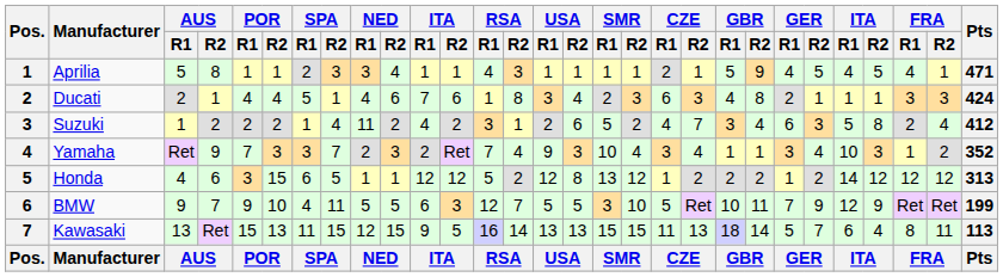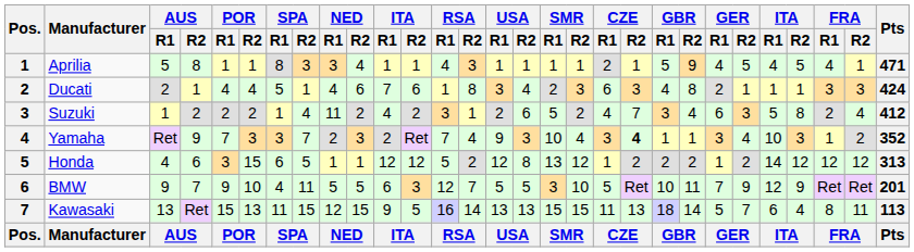 <table class="wikitable" style="font-size: 85%; text-align: center">
 <tr valign="top">
 <th valign="middle" rowspan=2>Pos.</th>
 <th valign="middle" rowspan=2>Manufacturer</th>
 <th colspan=2><a href='#'>AUS</a><br></th>
 <th colspan=2><a href='#'>POR</a><br></th>
 <th colspan=2><a href='#'>SPA</a><br></th>
 <th colspan=2><a href='#'>NED</a><br></th>
 <th colspan=2><a href='#'>ITA</a><br></th>
 <th colspan=2><a href='#'>RSA</a><br></th>
 <th colspan=2><a href='#'>USA</a><br></th>
 <th colspan=2><a href='#'>SMR</a><br></th>
 <th colspan=2><a href='#'>CZE</a><br></th>
 <th colspan=2><a href='#'>GBR</a><br></th>
 <th colspan=2><a href='#'>GER</a><br></th>
 <th colspan=2><a href='#'>ITA</a><br></th>
 <th colspan=2><a href='#'>FRA</a><br></th>
 <th valign="middle" rowspan=2>Pts</th>
 </tr>
 <tr>
 <th>R1</th>
 <th>R2</th>
 <th>R1</th>
 <th>R2</th>
 <th>R1</th>
 <th>R2</th>
 <th>R1</th>
 <th>R2</th>
 <th>R1</th>
 <th>R2</th>
 <th>R1</th>
 <th>R2</th>
 <th>R1</th>
 <th>R2</th>
 <th>R1</th>
 <th>R2</th>
 <th>R1</th>
 <th>R2</th>
 <th>R1</th>
 <th>R2</th>
 <th>R1</th>
 <th>R2</th>
 <th>R1</th>
 <th>R2</th>
 <th>R1</th>
 <th>R2</th>
 </tr>
 <tr>
 <th>1</th>
 <td align="left"> <a href='#'>Aprilia</a></td>
 <td style="background:#dfffdf;">5</td>
 <td style="background:#dfffdf;">8</td>
 <td style="background:#ffffbf;">1</td>
 <td style="background:#ffffbf;">1</td>
-<td style="background:#dfdfdf;">2</td>
+<td style="background:#dfdfdf;">8</td>
 <td style="background:#ffdf9f;">3</td>
 <td style="background:#ffdf9f;">3</td>
 <td style="background:#dfffdf;">4</td>
 <td style="background:#ffffbf;">1</td>
 <td style="background:#ffffbf;">1</td>
 <td style="background:#dfffdf;">4</td>
 <td style="background:#ffdf9f;">3</td>
 <td style="background:#ffffbf;">1</td>
 <td style="background:#ffffbf;">1</td>
 <td style="background:#ffffbf;">1</td>
 <td style="background:#ffffbf;">1</td>
 <td style="background:#dfdfdf;">2</td>
 <td style="background:#ffffbf;">1</td>
 <td style="background:#dfffdf;">5</td>
 <td style="background:#ffdf9f;">9</td>
 <td style="background:#dfffdf;">4</td>
 <td style="background:#dfffdf;">5</td>
 <td style="background:#dfffdf;">4</td>
 <td style="background:#dfffdf;">5</td>
 <td style="background:#dfffdf;">4</td>
 <td style="background:#ffffbf;">1</td>
 <th>471</th>
 </tr>
 <tr>
 <th>2</th>
 <td align="left"> <a href='#'>Ducati</a></td>
 <td style="background:#dfdfdf;">2</td>
 <td style="background:#ffffbf;">1</td>
 <td style="background:#dfffdf;">4</td>
 <td style="background:#dfffdf;">4</td>
 <td style="background:#dfffdf;">5</td>
 <td style="background:#ffffbf;">1</td>
 <td style="background:#dfffdf;">4</td>
 <td style="background:#dfffdf;">6</td>
 <td style="background:#dfffdf;">7</td>
 <td style="background:#dfffdf;">6</td>
 <td style="background:#ffffbf;">1</td>
 <td style="background:#dfffdf;">8</td>
 <td style="background:#ffdf9f;">3</td>
 <td style="background:#dfffdf;">4</td>
 <td style="background:#dfdfdf;">2</td>
 <td style="background:#ffdf9f;">3</td>
 <td style="background:#dfffdf;">6</td>
 <td style="background:#ffdf9f;">3</td>
 <td style="background:#dfffdf;">4</td>
 <td style="background:#dfffdf;">8</td>
 <td style="background:#dfdfdf;">2</td>
 <td style="background:#ffffbf;">1</td>
 <td style="background:#ffffbf;">1</td>
 <td style="background:#ffffbf;">1</td>
 <td style="background:#ffdf9f;">3</td>
 <td style="background:#ffdf9f;">3</td>
 <th>424</th>
 </tr>
 <tr>
 <th>3</th>
 <td align="left"> <a href='#'>Suzuki</a></td>
 <td style="background:#ffffbf;">1</td>
 <td style="background:#dfdfdf;">2</td>
 <td style="background:#dfdfdf;">2</td>
 <td style="background:#dfdfdf;">2</td>
 <td style="background:#ffffbf;">1</td>
 <td style="background:#dfffdf;">4</td>
 <td style="background:#dfffdf;">11</td>
 <td style="background:#dfdfdf;">2</td>
 <td style="background:#dfffdf;">4</td>
 <td style="background:#dfdfdf;">2</td>
 <td style="background:#ffdf9f;">3</td>
 <td style="background:#ffffbf;">1</td>
 <td style="background:#dfdfdf;">2</td>
 <td style="background:#dfffdf;">6</td>
 <td style="background:#dfffdf;">5</td>
 <td style="background:#dfdfdf;">2</td>
 <td style="background:#dfffdf;">4</td>
 <td style="background:#dfffdf;">7</td>
 <td style="background:#ffdf9f;">3</td>
 <td style="background:#dfffdf;">4</td>
 <td style="background:#dfffdf;">6</td>
 <td style="background:#ffdf9f;">3</td>
 <td style="background:#dfffdf;">5</td>
 <td style="background:#dfffdf;">8</td>
 <td style="background:#dfdfdf;">2</td>
 <td style="background:#dfffdf;">4</td>
 <th>412</th>
 </tr>
 <tr>
 <th>4</th>
 <td align="left"> <a href='#'>Yamaha</a></td>
 <td style="background:#efcfff;">Ret</td>
 <td style="background:#dfffdf;">9</td>
 <td style="background:#dfffdf;">7</td>
 <td style="background:#ffdf9f;">3</td>
 <td style="background:#ffdf9f;">3</td>
 <td style="background:#dfffdf;">7</td>
 <td style="background:#dfdfdf;">2</td>
 <td style="background:#ffdf9f;">3</td>
 <td style="background:#dfdfdf;">2</td>
 <td style="background:#efcfff;">Ret</td>
 <td style="background:#dfffdf;">7</td>
 <td style="background:#dfffdf;">4</td>
 <td style="background:#dfffdf;">9</td>
 <td style="background:#ffdf9f;">3</td>
 <td style="background:#dfffdf;">10</td>
 <td style="background:#dfffdf;">4</td>
 <td style="background:#ffdf9f;">3</td>
-<td style="background:#dfffdf;">4</td>
+<td style="background:#dfffdf;"><strong>4</strong></td>
 <td style="background:#ffffbf;">1</td>
 <td style="background:#ffffbf;">1</td>
 <td style="background:#ffdf9f;">3</td>
 <td style="background:#dfffdf;">4</td>
 <td style="background:#dfffdf;">10</td>
 <td style="background:#ffdf9f;">3</td>
 <td style="background:#ffffbf;">1</td>
 <td style="background:#dfdfdf;">2</td>
 <th>352</th>
 </tr>
 <tr>
 <th>5</th>
 <td align="left"> <a href='#'>Honda</a></td>
 <td style="background:#dfffdf;">4</td>
 <td style="background:#dfffdf;">6</td>
 <td style="background:#ffdf9f;">3</td>
 <td style="background:#dfffdf;">15</td>
 <td style="background:#dfffdf;">6</td>
 <td style="background:#dfffdf;">5</td>
 <td style="background:#ffffbf;">1</td>
 <td style="background:#ffffbf;">1</td>
 <td style="background:#dfffdf;">12</td>
 <td style="background:#dfffdf;">12</td>
 <td style="background:#dfffdf;">5</td>
 <td style="background:#dfdfdf;">2</td>
 <td style="background:#dfffdf;">12</td>
 <td style="background:#dfffdf;">8</td>
 <td style="background:#dfffdf;">13</td>
 <td style="background:#dfffdf;">12</td>
 <td style="background:#ffffbf;">1</td>
 <td style="background:#dfdfdf;">2</td>
 <td style="background:#dfdfdf;">2</td>
 <td style="background:#dfdfdf;">2</td>
 <td style="background:#ffffbf;">1</td>
 <td style="background:#dfdfdf;">2</td>
 <td style="background:#dfffdf;">14</td>
 <td style="background:#dfffdf;">12</td>
 <td style="background:#dfffdf;">12</td>
 <td style="background:#dfffdf;">12</td>
 <th>313</th>
 </tr>
 <tr>
 <th>6</th>
 <td align="left"> <a href='#'>BMW</a></td>
 <td style="background:#dfffdf;">9</td>
 <td style="background:#dfffdf;">7</td>
 <td style="background:#dfffdf;">9</td>
 <td style="background:#dfffdf;">10</td>
 <td style="background:#dfffdf;">4</td>
 <td style="background:#dfffdf;">11</td>
 <td style="background:#dfffdf;">5</td>
 <td style="background:#dfffdf;">5</td>
 <td style="background:#dfffdf;">6</td>
 <td style="background:#ffdf9f;">3</td>
 <td style="background:#dfffdf;">12</td>
 <td style="background:#dfffdf;">7</td>
 <td style="background:#dfffdf;">5</td>
 <td style="background:#dfffdf;">5</td>
 <td style="background:#ffdf9f;">3</td>
 <td style="background:#dfffdf;">10</td>
 <td style="background:#dfffdf;">5</td>
 <td style="background:#efcfff;">Ret</td>
 <td style="background:#dfffdf;">10</td>
 <td style="background:#dfffdf;">11</td>
 <td style="background:#dfffdf;">7</td>
 <td style="background:#dfffdf;">9</td>
 <td style="background:#dfffdf;">12</td>
 <td style="background:#dfffdf;">9</td>
 <td style="background:#efcfff;">Ret</td>
 <td style="background:#efcfff;">Ret</td>
-<th>199</th>
+<th>201</th>
 </tr>
 <tr>
 <th>7</th>
 <td align="left"> <a href='#'>Kawasaki</a></td>
 <td style="background:#dfffdf;">13</td>
 <td style="background:#efcfff;">Ret</td>
 <td style="background:#dfffdf;">15</td>
 <td style="background:#dfffdf;">13</td>
 <td style="background:#dfffdf;">11</td>
 <td style="background:#dfffdf;">15</td>
 <td style="background:#dfffdf;">12</td>
 <td style="background:#dfffdf;">15</td>
 <td style="background:#dfffdf;">9</td>
 <td style="background:#dfffdf;">5</td>
 <td style="background:#cfcfff;">16</td>
 <td style="background:#dfffdf;">14</td>
 <td style="background:#dfffdf;">13</td>
 <td style="background:#dfffdf;">13</td>
 <td style="background:#dfffdf;">15</td>
 <td style="background:#dfffdf;">15</td>
 <td style="background:#dfffdf;">11</td>
 <td style="background:#dfffdf;">13</td>
 <td style="background:#cfcfff;">18</td>
 <td style="background:#dfffdf;">14</td>
 <td style="background:#dfffdf;">5</td>
 <td style="background:#dfffdf;">7</td>
 <td style="background:#dfffdf;">6</td>
 <td style="background:#dfffdf;">4</td>
 <td style="background:#dfffdf;">8</td>
 <td style="background:#dfffdf;">11</td>
 <th>113</th>
 </tr>
 <tr>
 <th valign="middle">Pos.</th>
 <th valign="middle">Manufacturer</th>
 <th colspan=2><a href='#'>AUS</a><br></th>
 <th colspan=2><a href='#'>POR</a><br></th>
 <th colspan=2><a href='#'>SPA</a><br></th>
 <th colspan=2><a href='#'>NED</a><br></th>
 <th colspan=2><a href='#'>ITA</a><br></th>
 <th colspan=2><a href='#'>RSA</a><br></th>
 <th colspan=2><a href='#'>USA</a><br></th>
 <th colspan=2><a href='#'>SMR</a><br></th>
 <th colspan=2><a href='#'>CZE</a><br></th>
 <th colspan=2><a href='#'>GBR</a><br></th>
 <th colspan=2><a href='#'>GER</a><br></th>
 <th colspan=2><a href='#'>ITA</a><br></th>
 <th colspan=2><a href='#'>FRA</a><br></th>
 <th valign="middle">Pts</th>
 </tr>
 </table>
